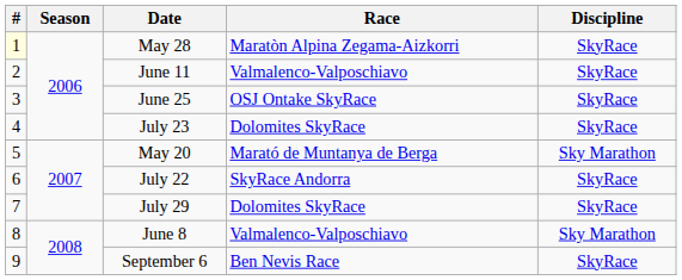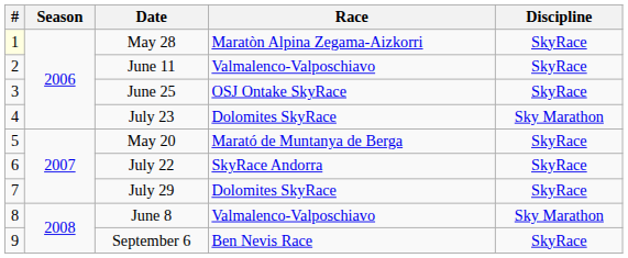 <table class="wikitable" width=50% style="font-size:100%; text-align:center;">
 <tr>
 <th>#</th>
 <th>Season</th>
 <th>Date</th>
 <th>Race</th>
 <th>Discipline</th>
 </tr>
 <tr>
 <td style="background: lightyellow;">1</td>
 <td rowspan=4><a href='#'>2006</a></td>
 <td>May 28</td>
 <td align=left><a href='#'>Maratòn Alpina Zegama-Aizkorri</a></td>
 <td><a href='#'>SkyRace</a></td>
 </tr>
 <tr>
 <td>2</td>
 <td>June 11</td>
 <td align=left><a href='#'>Valmalenco-Valposchiavo</a></td>
 <td><a href='#'>SkyRace</a></td>
 </tr>
 <tr>
 <td>3</td>
 <td>June 25</td>
 <td align=left><a href='#'>OSJ Ontake SkyRace</a></td>
 <td><a href='#'>SkyRace</a></td>
 </tr>
 <tr>
 <td>4</td>
 <td>July 23</td>
 <td align=left><a href='#'>Dolomites SkyRace</a></td>
-<td><a href='#'>SkyRace</a></td>
+<td><a href='#'>Sky Marathon</a></td>
 </tr>
 <tr>
 <td>5</td>
 <td rowspan=3><a href='#'>2007</a></td>
 <td>May 20</td>
 <td align=left><a href='#'>Marató de Muntanya de Berga</a></td>
-<td><a href='#'>Sky Marathon</a></td>
+<td><a href='#'>SkyRace</a></td>
 </tr>
 <tr>
 <td>6</td>
 <td>July 22</td>
 <td align=left><a href='#'>SkyRace Andorra</a></td>
 <td><a href='#'>SkyRace</a></td>
 </tr>
 <tr>
 <td>7</td>
 <td>July 29</td>
 <td align=left><a href='#'>Dolomites SkyRace</a></td>
 <td><a href='#'>SkyRace</a></td>
 </tr>
 <tr>
 <td>8</td>
 <td rowspan=2><a href='#'>2008</a></td>
 <td>June 8</td>
 <td align=left><a href='#'>Valmalenco-Valposchiavo</a></td>
 <td><a href='#'>Sky Marathon</a></td>
 </tr>
 <tr>
 <td>9</td>
 <td>September 6</td>
 <td align=left><a href='#'>Ben Nevis Race</a></td>
 <td><a href='#'>SkyRace</a></td>
 </tr>
 </table>
